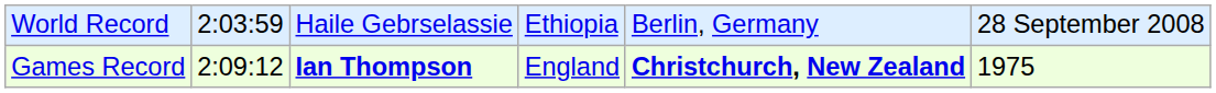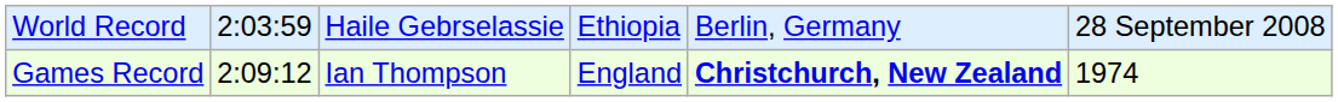 <table class="wikitable">
 <tr bgcolor = "ddeeff">
 <td><a href='#'>World Record</a></td>
 <td>2:03:59</td>
 <td><a href='#'>Haile Gebrselassie</a></td>
 <td><a href='#'>Ethiopia</a></td>
 <td><a href='#'>Berlin</a>, <a href='#'>Germany</a></td>
 <td>28 September 2008</td>
 </tr>
 <tr bgcolor = "eeffdd">
 <td><a href='#'>Games Record</a></td>
 <td>2:09:12</td>
-<td><strong><a href='#'>Ian Thompson</a></strong></td>
+<td><a href='#'>Ian Thompson</a></td>
 <td><a href='#'>England</a></td>
 <td><strong><a href='#'>Christchurch</a>, <a href='#'>New Zealand</a></strong></td>
-<td>1975</td>
+<td>1974</td>
 </tr>
 </table>
